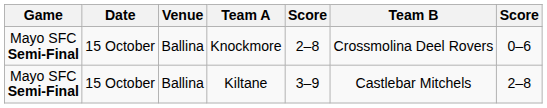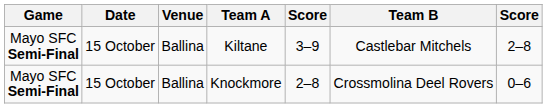 <table class="wikitable">
 <tr>
 <th>Game</th>
 <th>Date</th>
 <th>Venue</th>
 <th>Team A</th>
 <th>Score</th>
 <th>Team B</th>
 <th>Score</th>
 </tr>
 <tr align="center">
 <td>Mayo SFC<br><strong>Semi-Final</strong></td>
 <td>15 October</td>
 <td>Ballina</td>
+<td>Kiltane</td>
+<td>3–9</td>
+<td>Castlebar Mitchels</td>
+<td>2–8</td>
+</tr>
+<tr align="center">
+<td>Mayo SFC<br><strong>Semi-Final</strong></td>
+<td>15 October</td>
+<td>Ballina</td>
 <td>Knockmore</td>
 <td>2–8</td>
 <td>Crossmolina Deel Rovers</td>
 <td>0–6</td>
 </tr>
-<tr align="center">
-<td>Mayo SFC<br><strong>Semi-Final</strong></td>
-<td>15 October</td>
-<td>Ballina</td>
-<td>Kiltane</td>
-<td>3–9</td>
-<td>Castlebar Mitchels</td>
-<td>2–8</td>
-</tr>
 </table>
